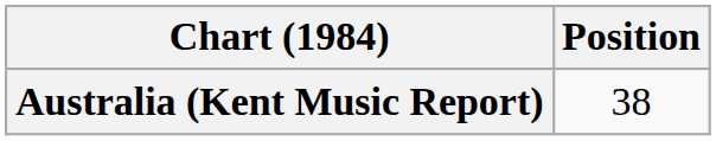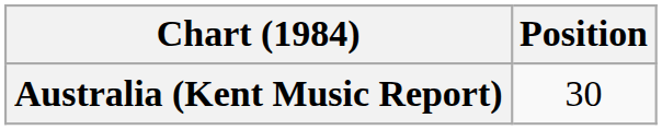 <table class="wikitable plainrowheaders" style="text-align:center">
 <tr>
 <th scope="col">Chart (1984)</th>
 <th scope="col">Position</th>
 </tr>
 <tr>
 <th scope="row">Australia (Kent Music Report)</th>
-<td>38</td>
+<td>30</td>
 </tr>
 </table>
